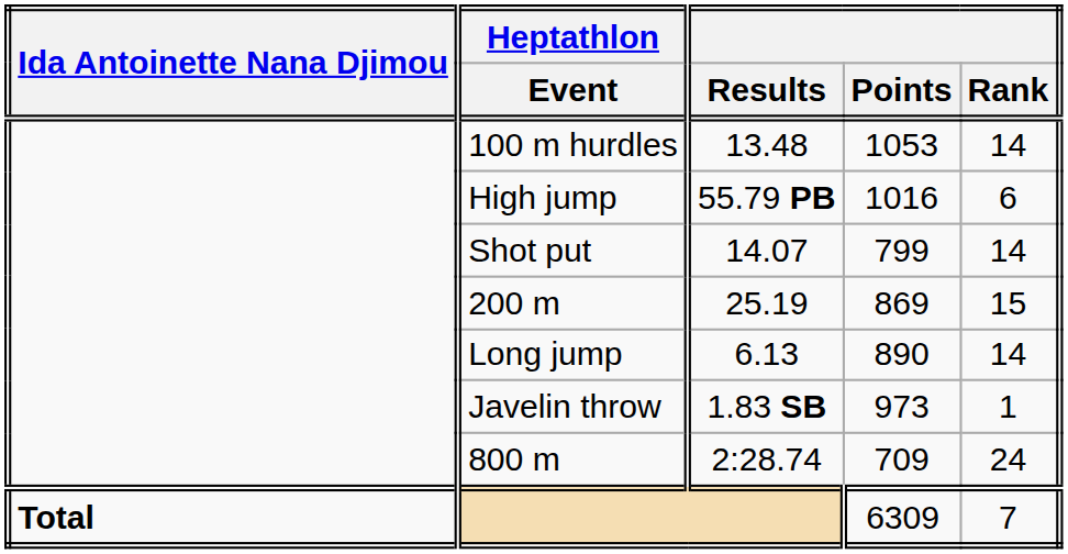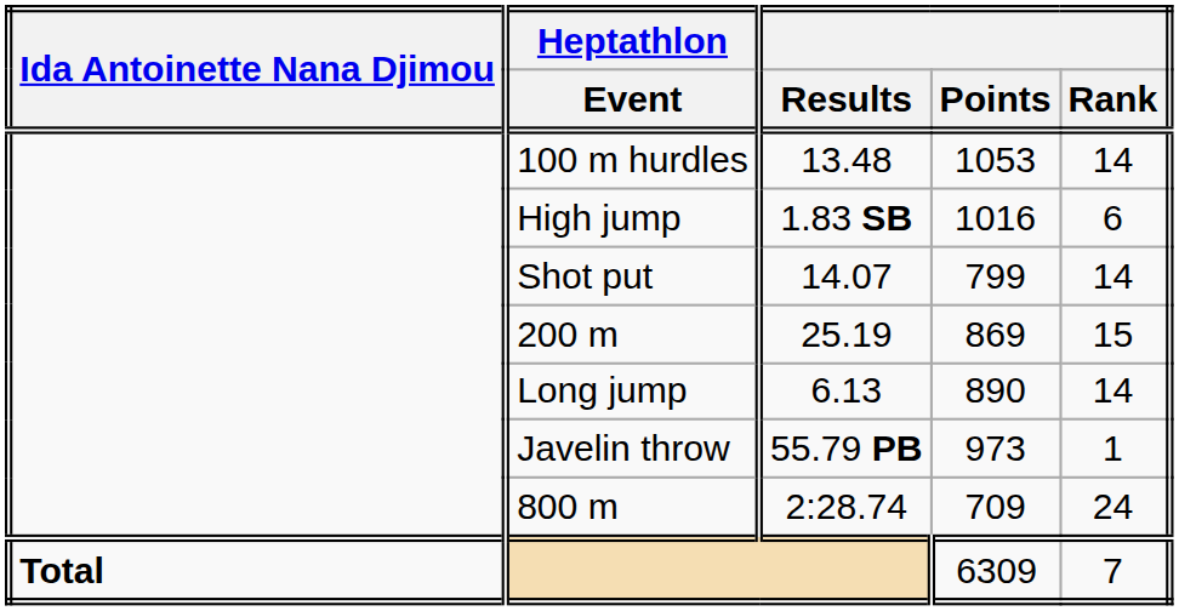 <table class=wikitable style="font-size:90%; border: double;">
 <tr>
 <th style="border-right:double" rowspan="2"><a href='#'>Ida Antoinette Nana Djimou</a></th>
 <th style="border-right:double"><a href='#'>Heptathlon</a></th>
 <th colspan="3"></th>
 </tr>
 <tr>
 <th style="border-right:double">Event</th>
 <th>Results</th>
 <th>Points</th>
 <th>Rank</th>
 </tr>
 <tr style="border-top: double;">
 <td style="border-right:double" rowspan="7"></td>
 <td style="border-right:double">100 m hurdles</td>
 <td align=center>13.48</td>
 <td align=center>1053</td>
 <td align=center>14</td>
 </tr>
 <tr>
 <td style="border-right:double">High jump</td>
-<td align=center>55.79 <strong>PB</strong></td>
+<td align=center>1.83 <strong>SB</strong></td>
 <td align=center>1016</td>
 <td align=center>6</td>
 </tr>
 <tr>
 <td style="border-right:double">Shot put</td>
 <td align=center>14.07</td>
 <td align=center>799</td>
 <td align=center>14</td>
 </tr>
 <tr>
 <td style="border-right:double">200 m</td>
 <td align=center>25.19</td>
 <td align=center>869</td>
 <td align=center>15</td>
 </tr>
 <tr>
 <td style="border-right:double">Long jump</td>
 <td align=center>6.13</td>
 <td align=center>890</td>
 <td align=center>14</td>
 </tr>
 <tr>
 <td style="border-right:double">Javelin throw</td>
-<td align=center>1.83 <strong>SB</strong></td>
+<td align=center>55.79 <strong>PB</strong></td>
 <td align=center>973</td>
 <td align=center>1</td>
 </tr>
 <tr>
 <td style="border-right:double">800 m</td>
 <td align=center>2:28.74</td>
 <td align=center>709</td>
 <td align=center>24</td>
 </tr>
 <tr style="border-top: double;">
 <td style="border-right:double"><strong>Total</strong></td>
 <td colspan="2" style="background:wheat; border-right:double;"></td>
 <td align=center>6309</td>
 <td align=center>7</td>
 </tr>
 </table>
